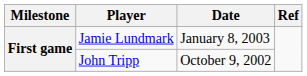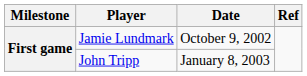 <table class="wikitable">
 <tr>
 <th scope="col">Milestone</th>
 <th scope="col">Player</th>
 <th scope="col">Date</th>
 <th scope="col">Ref</th>
 </tr>
 <tr>
 <th rowspan=2>First game</th>
 <td><a href='#'>Jamie Lundmark</a></td>
-<td>January 8, 2003</td>
+<td>October 9, 2002</td>
 <td rowspan=2></td>
 </tr>
 <tr>
 <td><a href='#'>John Tripp</a></td>
-<td>October 9, 2002</td>
+<td>January 8, 2003</td>
 </tr>
 </table>
